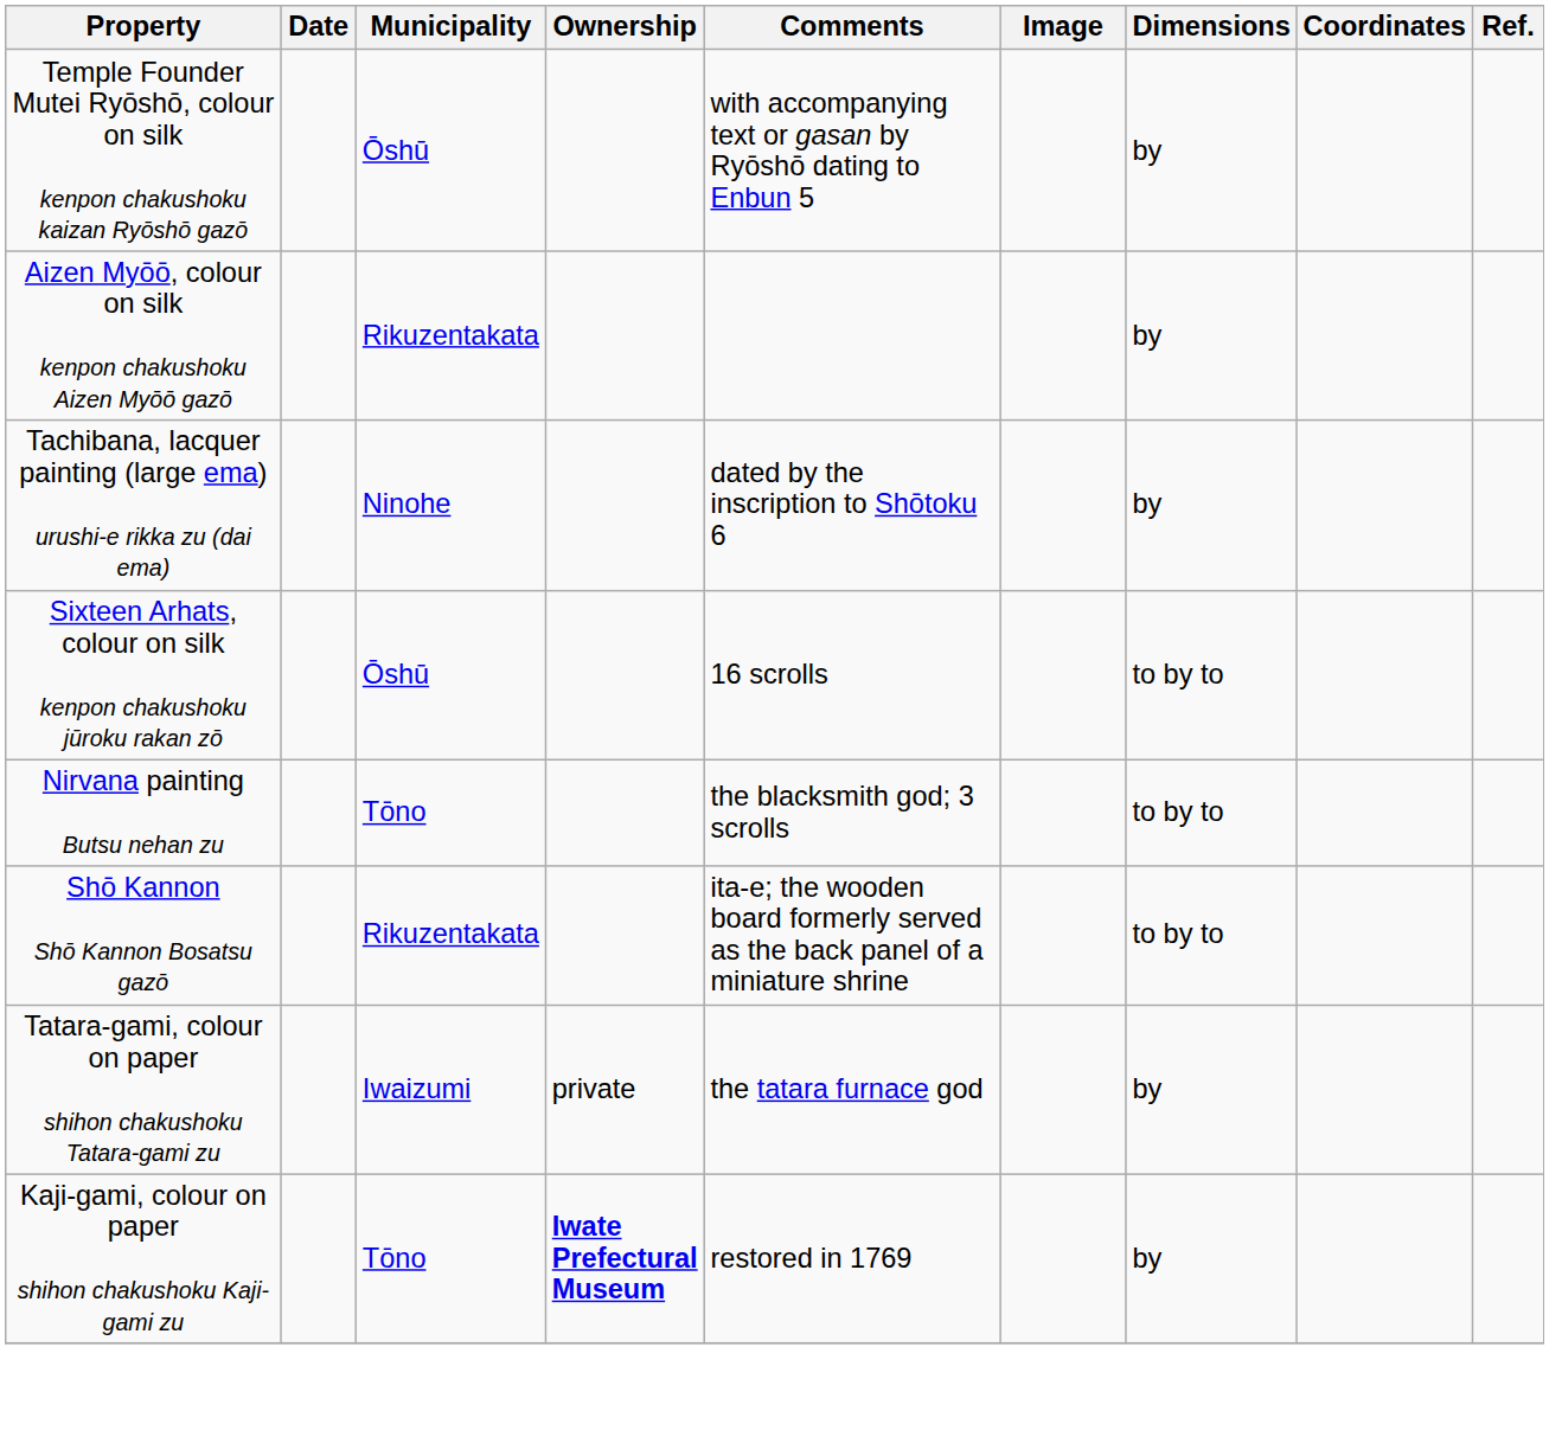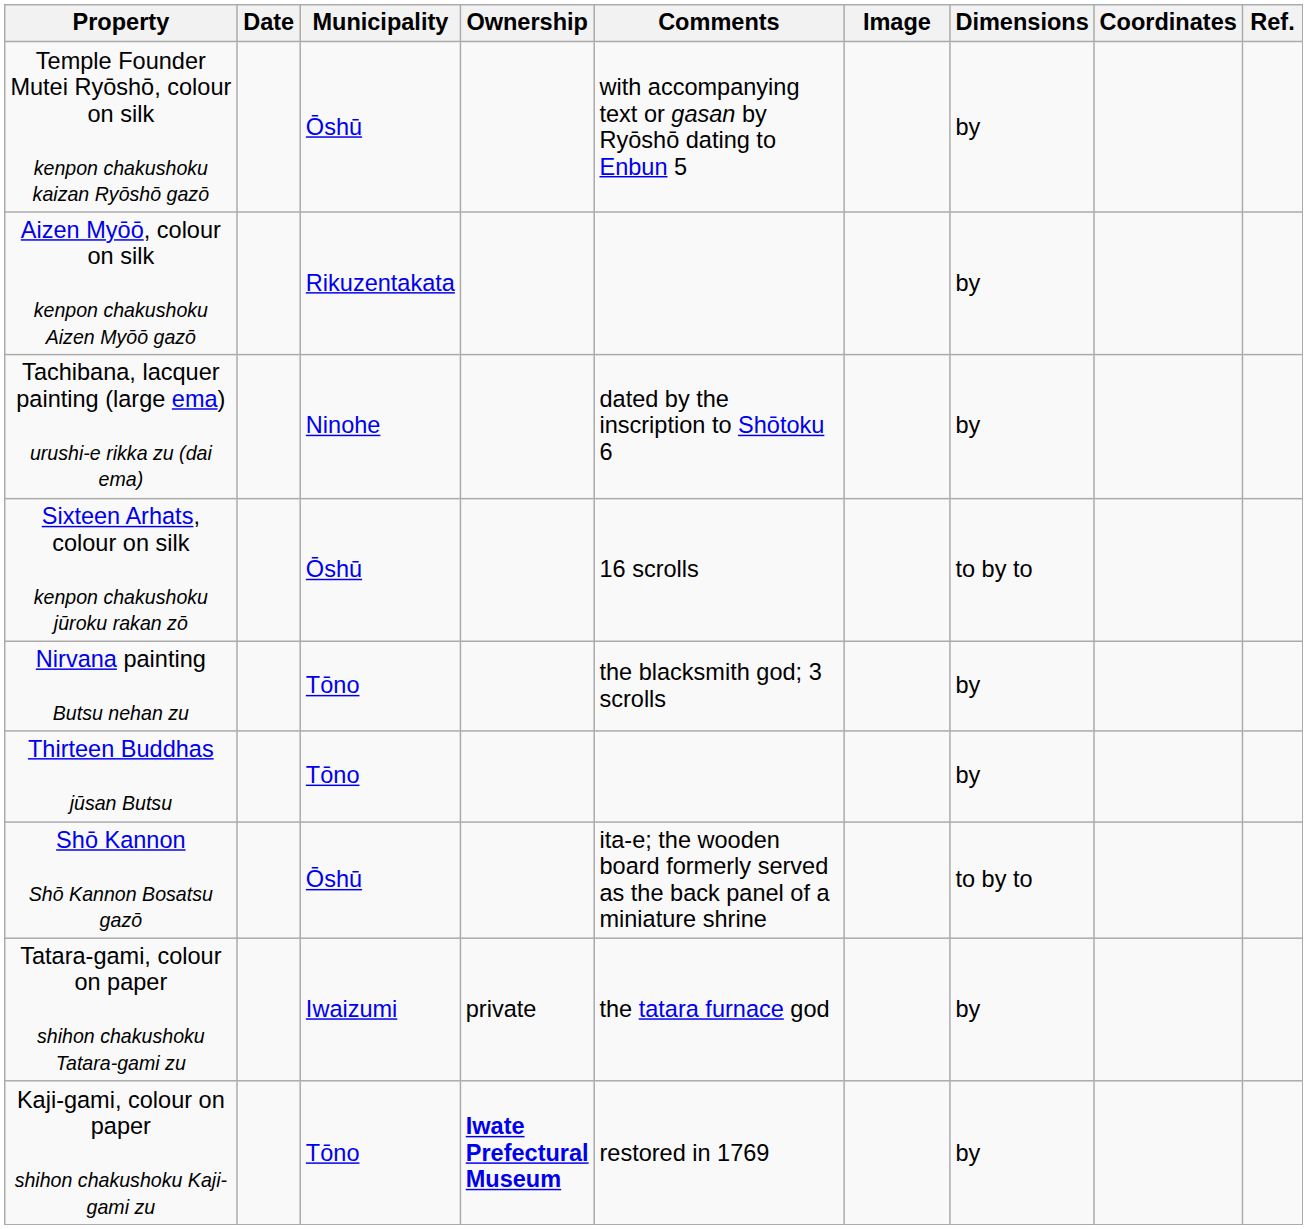 <table class="wikitable sortable"  style="width:100%;">
 <tr>
 <th width="25%" align="left">Property</th>
 <th width="5%" align="left">Date</th>
 <th width="10%" align="left">Municipality</th>
 <th width="10%" align="left">Ownership</th>
 <th width="25%" align="left" class="unsortable">Comments</th>
 <th width="10%" align="left" class="unsortable">Image</th>
 <th width="5%" align="left" class="unsortable">Dimensions</th>
 <th width="5%" align="left" class="unsortable">Coordinates</th>
 <th width="5%" align="left" class="unsortable">Ref.</th>
 </tr>
 <tr>
 <td align="center">Temple Founder Mutei Ryōshō, colour on silk<br><br><small><em>kenpon chakushoku kaizan Ryōshō gazō</em></small></td>
 <td></td>
 <td><a href='#'>Ōshū</a></td>
 <td></td>
 <td>with accompanying text or <em>gasan</em> by Ryōshō dating to <a href='#'>Enbun</a> 5</td>
 <td align="center"></td>
 <td> by </td>
 <td></td>
 <td></td>
 </tr>
 <tr>
 <td align="center"><a href='#'>Aizen Myōō</a>, colour on silk<br><br><small><em>kenpon chakushoku Aizen Myōō gazō</em></small></td>
 <td></td>
 <td><a href='#'>Rikuzentakata</a></td>
 <td></td>
 <td></td>
 <td></td>
 <td> by </td>
 <td></td>
 <td></td>
 </tr>
 <tr>
 <td align="center">Tachibana, lacquer painting (large <a href='#'>ema</a>)<br><br><small><em>urushi-e rikka zu (dai ema)</em></small></td>
 <td></td>
 <td><a href='#'>Ninohe</a></td>
 <td></td>
 <td>dated by the inscription to <a href='#'>Shōtoku</a> 6</td>
 <td></td>
 <td> by </td>
 <td></td>
 <td></td>
 </tr>
 <tr>
 <td align="center"><a href='#'>Sixteen Arhats</a>, colour on silk<br><br><small><em>kenpon chakushoku jūroku rakan zō</em></small></td>
 <td></td>
 <td><a href='#'>Ōshū</a></td>
 <td></td>
 <td>16 scrolls</td>
 <td align="center"></td>
 <td> to  by  to </td>
 <td></td>
 <td></td>
 </tr>
 <tr>
 <td align="center"><a href='#'>Nirvana</a> painting<br><br><small><em>Butsu nehan zu</em></small></td>
 <td></td>
 <td><a href='#'>Tōno</a></td>
 <td></td>
 <td>the blacksmith god; 3 scrolls</td>
 <td align="center"></td>
-<td> to  by  to </td>
+<td> by </td>
+<td></td>
+<td></td>
+</tr>
+<tr>
+<td align="center"><a href='#'>Thirteen Buddhas</a><br><br><small><em>jūsan Butsu</em></small></td>
+<td></td>
+<td><a href='#'>Tōno</a></td>
+<td></td>
+<td></td>
+<td align="center"></td>
+<td> by </td>
 <td></td>
 <td></td>
 </tr>
 <tr>
 <td align="center"><a href='#'>Shō Kannon</a><br><br><small><em>Shō Kannon Bosatsu gazō</em></small></td>
 <td></td>
-<td><a href='#'>Rikuzentakata</a></td>
+<td><a href='#'>Ōshū</a></td>
 <td></td>
 <td>ita-e; the wooden board formerly served as the back panel of a miniature shrine</td>
 <td align="center"></td>
 <td> to  by  to </td>
 <td></td>
 <td></td>
 </tr>
 <tr>
 <td align="center">Tatara-gami, colour on paper<br><br><small><em>shihon chakushoku Tatara-gami zu</em></small></td>
 <td></td>
 <td><a href='#'>Iwaizumi</a></td>
 <td>private</td>
 <td>the <a href='#'>tatara furnace</a> god</td>
 <td></td>
 <td> by </td>
 <td></td>
 <td></td>
 </tr>
 <tr>
 <td align="center">Kaji-gami, colour on paper<br><br><small><em>shihon chakushoku Kaji-gami zu</em></small></td>
 <td></td>
 <td><a href='#'>Tōno</a></td>
 <td><strong><a href='#'>Iwate Prefectural Museum</a></strong></td>
 <td>restored in 1769</td>
 <td></td>
 <td> by </td>
 <td></td>
 <td></td>
 </tr>
 <tr>
 </tr>
 </table>
